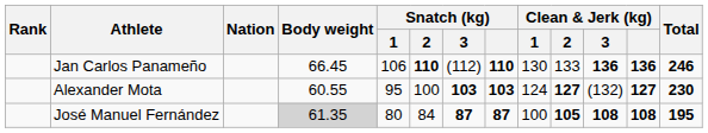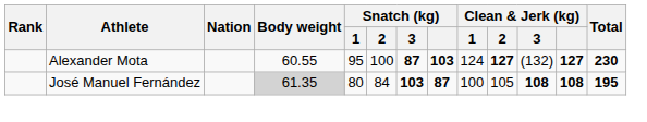 <table class="sortable wikitable" style="text-align:center">
 <tr>
 <th rowspan="2">Rank</th>
 <th rowspan="2">Athlete</th>
 <th rowspan="2">Nation</th>
 <th rowspan=2>Body weight</th>
 <th colspan=4>Snatch (kg)</th>
 <th colspan=4>Clean & Jerk (kg)</th>
 <th rowspan=2>Total</th>
 </tr>
 <tr>
 <th>1</th>
 <th>2</th>
 <th>3</th>
 <th></th>
 <th>1</th>
 <th>2</th>
 <th>3</th>
 <th></th>
 </tr>
 <tr>
 <td></td>
-<td align="left">Jan Carlos Panameño</td>
-<td align="left"></td>
-<td>66.45</td>
-<td>106</td>
-<td><strong>110</strong></td>
-<td>(112)</td>
-<td><strong>110</strong></td>
-<td>130</td>
-<td>133</td>
-<td><strong>136</strong></td>
-<td><strong>136</strong></td>
-<td><strong>246</strong></td>
-</tr>
-<tr>
-<td></td>
 <td align="left">Alexander Mota</td>
 <td align="left"></td>
 <td>60.55</td>
 <td>95</td>
 <td>100</td>
-<td><strong>103</strong></td>
+<td><strong>87</strong></td>
 <td><strong>103</strong></td>
 <td>124</td>
 <td><strong>127</strong></td>
 <td>(132)</td>
 <td><strong>127</strong></td>
 <td><strong>230</strong></td>
 </tr>
 <tr>
 <td></td>
 <td align="left">José Manuel Fernández</td>
 <td align="left"></td>
 <td style="background: lightgrey;">61.35</td>
 <td>80</td>
 <td>84</td>
-<td><strong>87</strong></td>
+<td><strong>103</strong></td>
 <td><strong>87</strong></td>
 <td>100</td>
-<td><strong>105</strong></td>
+<td>105</td>
 <td><strong>108</strong></td>
 <td><strong>108</strong></td>
 <td><strong>195</strong></td>
 </tr>
 </table>
